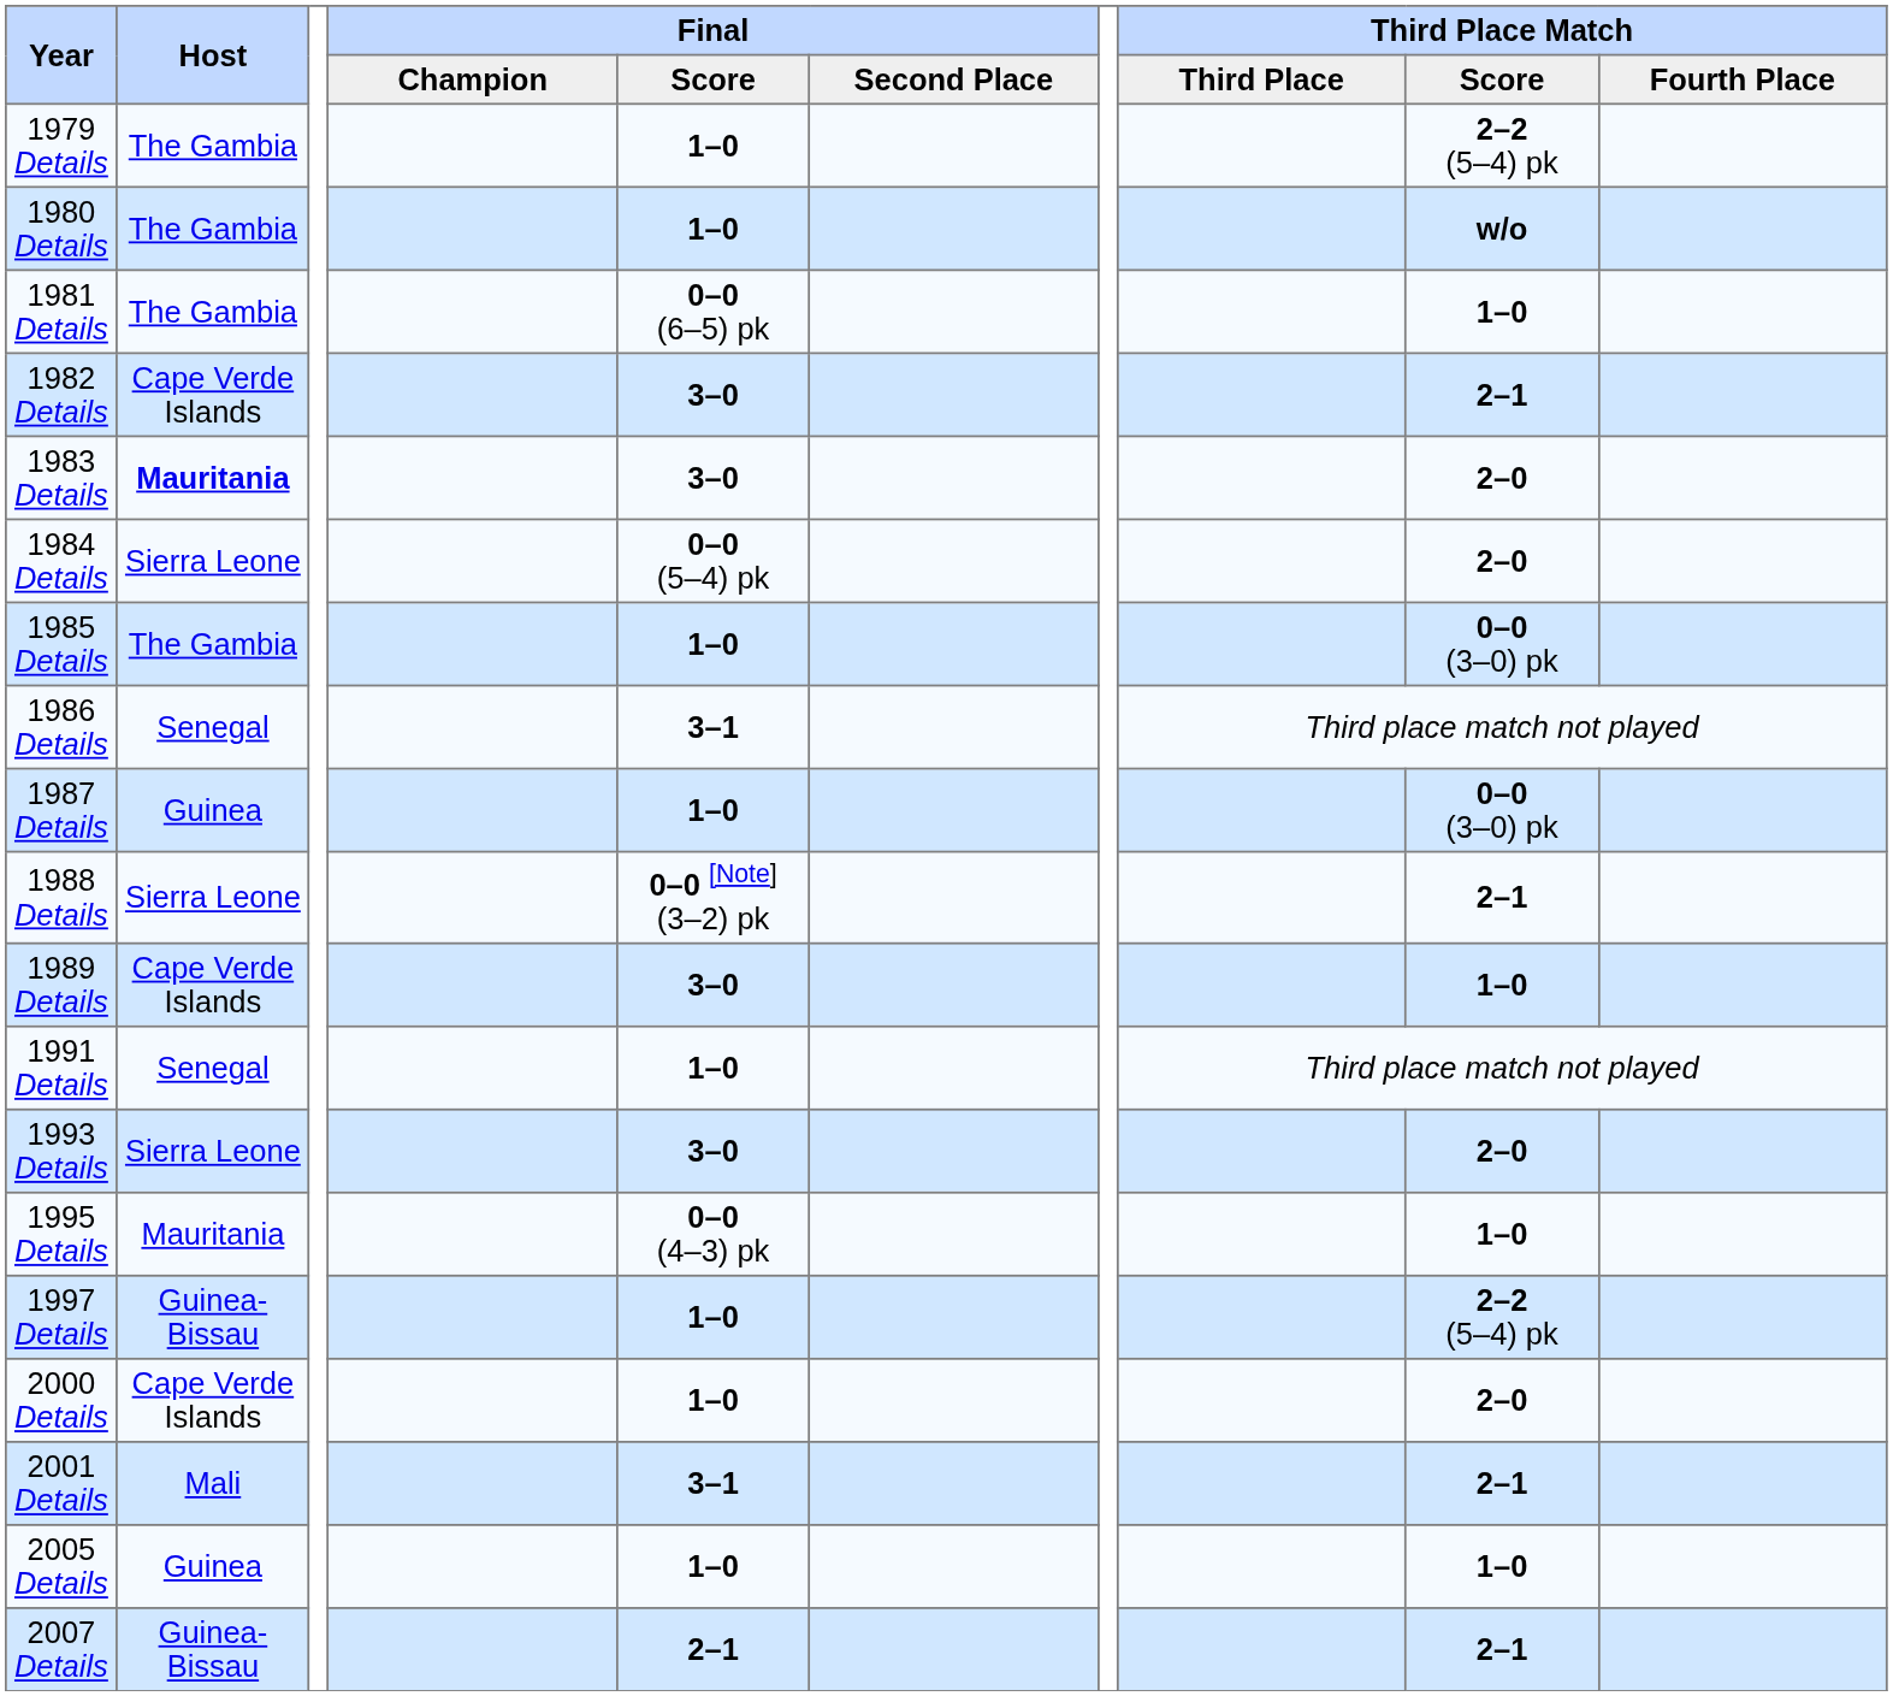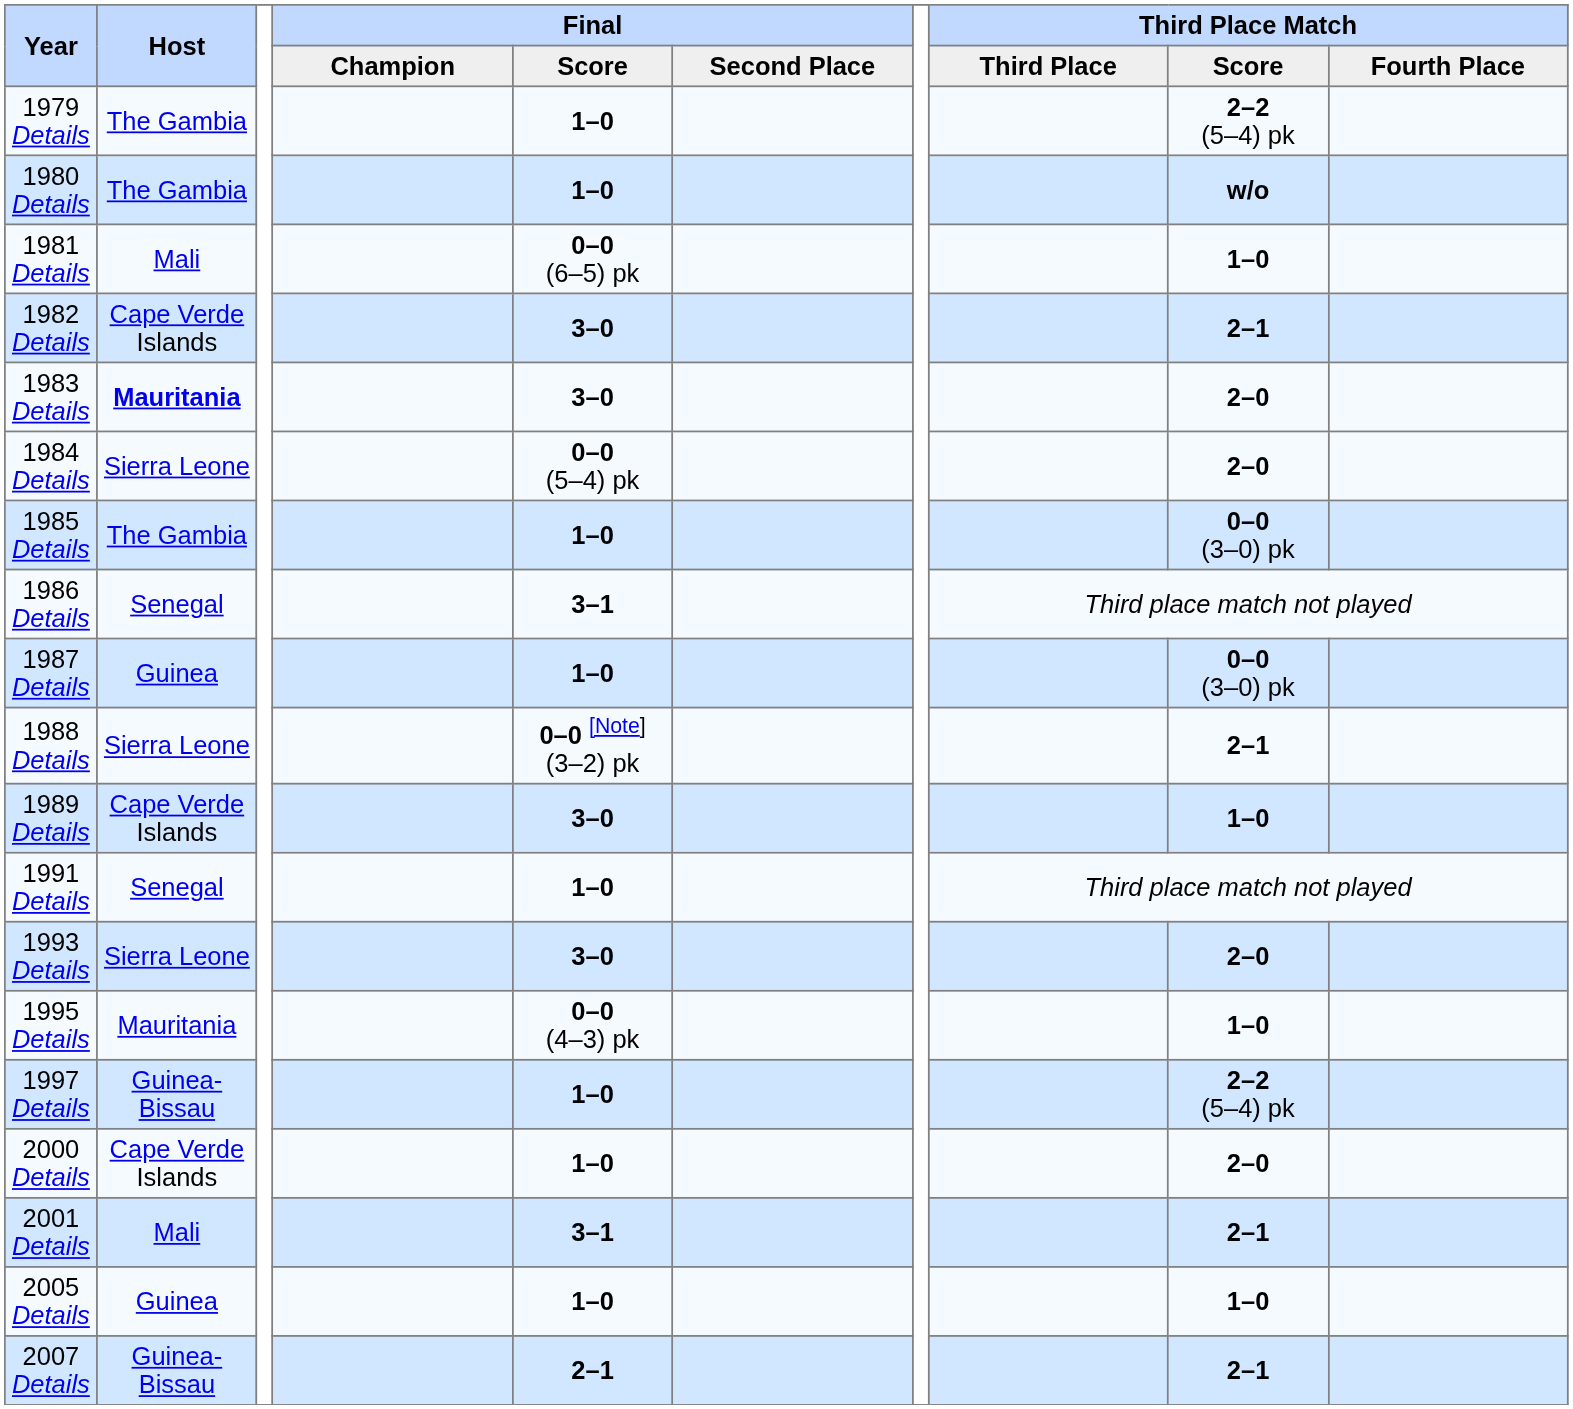 <table border=1 style="border-collapse:collapse; font-size:90%;" cellpadding=3 cellspacing=0 width=100%>
 <tr bgcolor=#C1D8FF>
 <th rowspan=2 width=5%>Year</th>
 <th rowspan=2 width=10%>Host</th>
 <th width=1% rowspan=35 bgcolor=ffffff></th>
 <th colspan=3>Final</th>
 <th width=1% rowspan=35 bgcolor=ffffff></th>
 <th colspan=3>Third Place Match</th>
 </tr>
 <tr bgcolor=#EFEFEF>
 <th width=15%>Champion</th>
 <th width=10%>Score</th>
 <th width=15%>Second Place</th>
 <th width=15%>Third Place</th>
 <th width=10%>Score</th>
 <th width=15%>Fourth Place</th>
 </tr>
 <tr align=center bgcolor=#F5FAFF>
 <td>1979<br><em><a href='#'>Details</a></em></td>
 <td> <a href='#'>The Gambia</a></td>
 <td><strong></strong></td>
 <td><strong>1–0</strong></td>
 <td></td>
 <td></td>
 <td><strong>2–2</strong> <br> (5–4) pk</td>
 <td></td>
 </tr>
 <tr align=center bgcolor=#D0E7FF>
 <td>1980<br><em><a href='#'>Details</a></em></td>
 <td> <a href='#'>The Gambia</a></td>
 <td><strong></strong></td>
 <td><strong>1–0</strong></td>
 <td></td>
 <td></td>
 <td><strong>w/o</strong></td>
 <td></td>
 </tr>
 <tr align=center bgcolor=#F5FAFF>
 <td>1981<br><em><a href='#'>Details</a></em></td>
-<td> <a href='#'>The Gambia</a></td>
+<td> <a href='#'>Mali</a></td>
 <td><strong></strong></td>
 <td><strong>0–0</strong><br> (6–5) pk</td>
 <td></td>
 <td></td>
 <td><strong>1–0</strong></td>
 <td></td>
 </tr>
 <tr align=center bgcolor=#D0E7FF>
 <td>1982<br><em><a href='#'>Details</a></em></td>
 <td> <a href='#'>Cape Verde</a> Islands</td>
 <td><strong></strong></td>
 <td><strong>3–0</strong></td>
 <td></td>
 <td></td>
 <td><strong>2–1</strong></td>
 <td></td>
 </tr>
 <tr align=center bgcolor=#F5FAFF>
 <td>1983<br><em><a href='#'>Details</a></em></td>
 <td><strong> <a href='#'>Mauritania</a></strong></td>
 <td><strong></strong></td>
 <td><strong>3–0</strong></td>
 <td></td>
 <td></td>
 <td><strong>2–0</strong></td>
 <td></td>
 </tr>
 <tr align=center bgcolor=#F5FAFF>
 <td>1984<br><em><a href='#'>Details</a></em></td>
 <td> <a href='#'>Sierra Leone</a></td>
 <td><strong></strong></td>
 <td><strong>0–0</strong> <br>  (5–4) pk</td>
 <td></td>
 <td></td>
 <td><strong>2–0</strong></td>
 <td></td>
 </tr>
 <tr align=center bgcolor=#D0E7FF>
 <td>1985<br><em><a href='#'>Details</a></em></td>
 <td> <a href='#'>The Gambia</a></td>
 <td><strong></strong></td>
 <td><strong>1–0</strong></td>
 <td></td>
 <td></td>
 <td><strong>0–0</strong> <br> (3–0) pk</td>
 <td></td>
 </tr>
 <tr align=center bgcolor=#F5FAFF>
 <td>1986<br><em><a href='#'>Details</a></em></td>
 <td> <a href='#'>Senegal</a></td>
 <td><strong></strong></td>
 <td><strong>3–1</strong></td>
 <td></td>
 <td colspan="3"><em>Third place match not played</em></td>
 </tr>
 <tr align=center bgcolor=#D0E7FF>
 <td>1987<br><em><a href='#'>Details</a></em></td>
 <td> <a href='#'>Guinea</a></td>
 <td><strong></strong></td>
 <td><strong>1–0</strong></td>
 <td></td>
 <td></td>
 <td><strong>0–0</strong> <br> (3–0) pk</td>
 <td></td>
 </tr>
 <tr align=center bgcolor=#F5FAFF>
 <td>1988<br><em><a href='#'>Details</a></em></td>
 <td> <a href='#'>Sierra Leone</a></td>
 <td><strong></strong></td>
 <td><strong>0–0</strong> <sup><a href='#'>[Note</a>]</sup> <br> (3–2) pk</td>
 <td></td>
 <td></td>
 <td><strong>2–1</strong></td>
 <td></td>
 </tr>
 <tr align=center bgcolor=#D0E7FF>
 <td>1989<br><em><a href='#'>Details</a></em></td>
 <td> <a href='#'>Cape Verde</a> Islands</td>
 <td><strong></strong></td>
 <td><strong>3–0</strong></td>
 <td></td>
 <td></td>
 <td><strong>1–0</strong></td>
 <td></td>
 </tr>
 <tr align=center bgcolor=#F5FAFF>
 <td>1991<br><em><a href='#'>Details</a></em></td>
 <td> <a href='#'>Senegal</a></td>
 <td><strong></strong></td>
 <td><strong>1–0</strong></td>
 <td></td>
 <td colspan="3"><em>Third place match not played</em></td>
 </tr>
 <tr align=center bgcolor=#D0E7FF>
 <td>1993<br><em><a href='#'>Details</a></em></td>
 <td> <a href='#'>Sierra Leone</a></td>
 <td><strong></strong></td>
 <td><strong>3–0</strong></td>
 <td></td>
 <td></td>
 <td><strong>2–0</strong></td>
 <td></td>
 </tr>
 <tr align=center bgcolor=#F5FAFF>
 <td>1995<br><em><a href='#'>Details</a></em></td>
 <td> <a href='#'>Mauritania</a></td>
 <td><strong></strong></td>
 <td><strong>0–0</strong><br>(4–3) pk</td>
 <td></td>
 <td></td>
 <td><strong>1–0</strong></td>
 <td></td>
 </tr>
 <tr align=center bgcolor=#D0E7FF>
 <td>1997<br><em><a href='#'>Details</a></em></td>
 <td> <a href='#'>Guinea-Bissau</a></td>
 <td><strong></strong></td>
 <td><strong>1–0</strong></td>
 <td></td>
 <td></td>
 <td><strong>2–2</strong><br>(5–4) pk</td>
 <td></td>
 </tr>
 <tr align=center bgcolor=#F5FAFF>
 <td>2000<br><em><a href='#'>Details</a></em></td>
 <td> <a href='#'>Cape Verde</a> Islands</td>
 <td><strong></strong></td>
 <td><strong>1–0</strong></td>
 <td></td>
 <td></td>
 <td><strong>2–0</strong></td>
 <td></td>
 </tr>
 <tr align=center bgcolor=#D0E7FF>
 <td>2001<br><em><a href='#'>Details</a></em></td>
 <td> <a href='#'>Mali</a></td>
 <td><strong></strong></td>
 <td><strong>3–1</strong></td>
 <td></td>
 <td></td>
 <td><strong>2–1</strong></td>
 <td></td>
 </tr>
 <tr align=center bgcolor=#F5FAFF>
 <td>2005<br><em><a href='#'>Details</a></em></td>
 <td> <a href='#'>Guinea</a></td>
 <td><strong></strong></td>
 <td><strong>1–0</strong></td>
 <td></td>
 <td></td>
 <td><strong>1–0</strong></td>
 <td></td>
 </tr>
 <tr align=center bgcolor=#D0E7FF>
 <td>2007<br><em><a href='#'>Details</a></em></td>
 <td> <a href='#'>Guinea-Bissau</a></td>
 <td><strong></strong></td>
 <td><strong>2–1</strong></td>
 <td></td>
 <td></td>
 <td><strong>2–1</strong></td>
 <td></td>
 </tr>
 </table>
